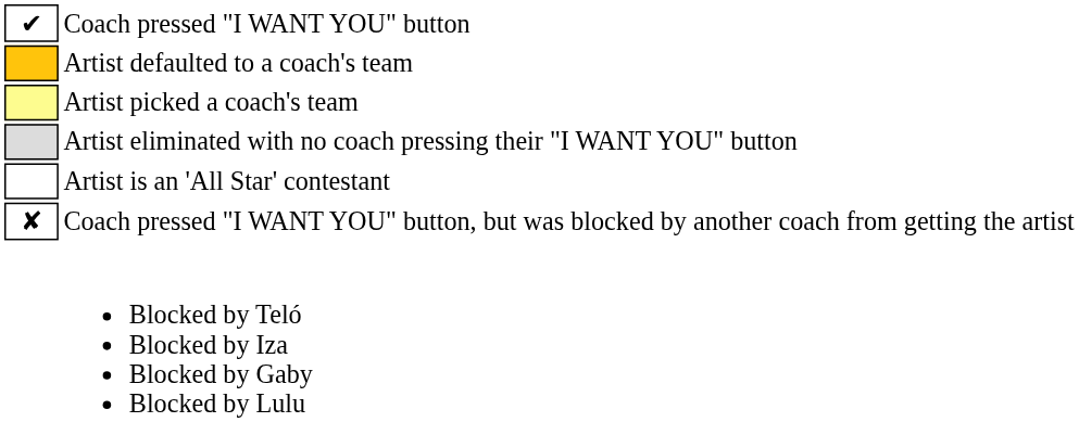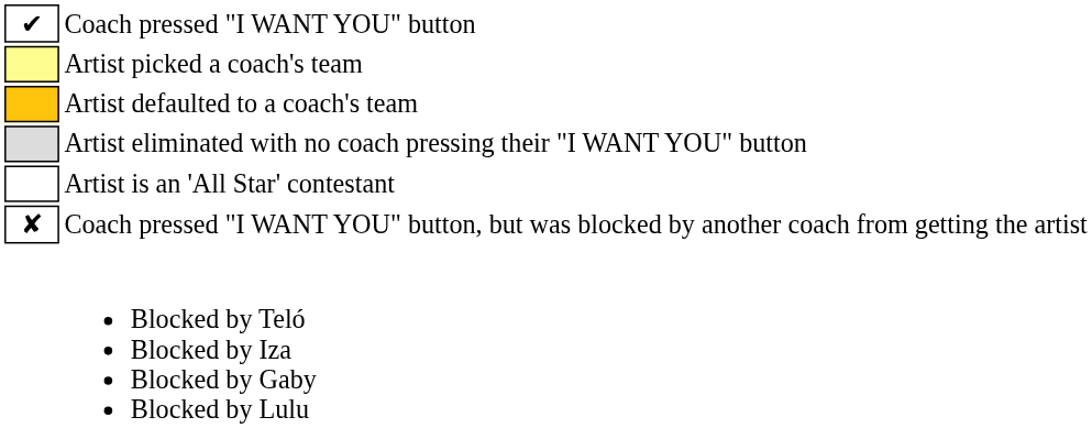 <table class="toccolours" style="font-size: 100%; white-space: nowrap;">
 <tr>
 <td style="background:#ffffff; border:1px solid black;">  ✔  </td>
 <td>Coach pressed "I WANT YOU" button</td>
 </tr>
 <tr>
+<td style="background:#fdfc8f; border:1px solid black;">      </td>
+<td style="padding-right: 8px">Artist picked a coach's team</td>
+</tr>
+<tr>
 <td style="background:#ffc40c; border:1px solid black;">      </td>
 <td>Artist defaulted to a coach's team</td>
-</tr>
-<tr>
-<td style="background:#fdfc8f; border:1px solid black;">      </td>
-<td style="padding-right: 8px">Artist picked a coach's team</td>
 </tr>
 <tr>
 <td style="background:#dcdcdc; border:1px solid black;">      </td>
 <td>Artist eliminated with no coach pressing their "I WANT YOU" button</td>
 </tr>
 <tr>
 <td style="background:#ffffff; border:1px solid black;">    </td>
 <td>Artist is an 'All Star' contestant</td>
 </tr>
 <tr>
 <td style="background:white; border:1px solid black">  ✘  </td>
 <td>Coach pressed "I WANT YOU" button, but was blocked by another coach from getting the artist</td>
 </tr>
 <tr>
 <td></td>
 <td><br><ul><li> Blocked by Teló</li><li> Blocked by Iza</li><li> Blocked by Gaby</li><li> Blocked by Lulu</li></ul></td>
 </tr>
 </table>
